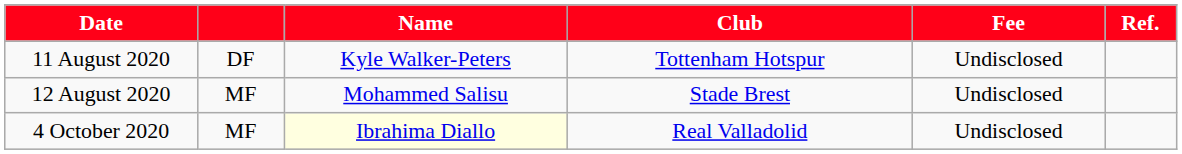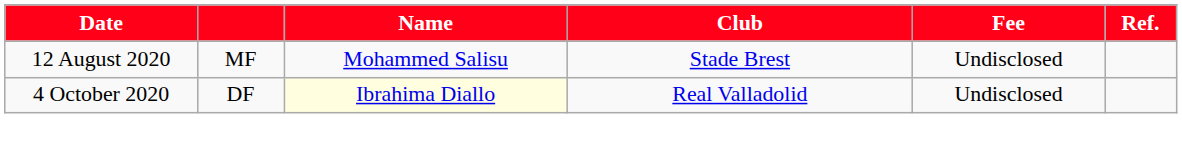 <table class="wikitable" style="text-align:center; font-size:90%; ">
 <tr>
 <th style="background:#FF0018; color:#FFFFFF; width:120px;">Date</th>
 <th style="background:#FF0018; color:#FFFFFF; width:50px;"></th>
 <th style="background:#FF0018; color:#FFFFFF; width:180px;">Name</th>
 <th style="background:#FF0018; color:#FFFFFF; width:220px;">Club</th>
 <th style="background:#FF0018; color:#FFFFFF; width:120px;">Fee</th>
 <th style="background:#FF0018; color:#FFFFFF; width:40px;">Ref.</th>
-</tr>
-<tr>
-<td>11 August 2020</td>
-<td align="center">DF</td>
-<td> <a href='#'>Kyle Walker-Peters</a></td>
-<td> <a href='#'>Tottenham Hotspur</a></td>
-<td>Undisclosed</td>
-<td align="center"></td>
 </tr>
 <tr>
 <td>12 August 2020</td>
 <td align="center">MF</td>
 <td> <a href='#'>Mohammed Salisu</a></td>
 <td> <a href='#'>Stade Brest</a></td>
 <td>Undisclosed</td>
 <td align="center"></td>
 </tr>
 <tr>
 <td>4 October 2020</td>
-<td align="center">MF</td>
+<td align="center">DF</td>
 <td style="background: lightyellow;"> <a href='#'>Ibrahima Diallo</a></td>
 <td> <a href='#'>Real Valladolid</a></td>
 <td>Undisclosed</td>
 <td align="center"></td>
 </tr>
 </table>
